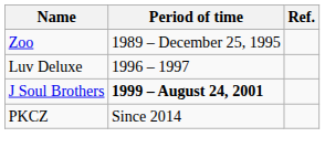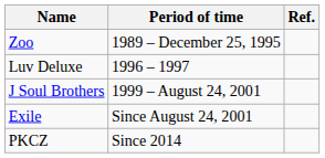 <table class="wikitable">
 <tr>
 <th>Name</th>
 <th>Period of time</th>
 <th>Ref.</th>
 </tr>
 <tr>
 <td><a href='#'>Zoo</a></td>
 <td>1989 – December 25, 1995</td>
 <td></td>
 </tr>
 <tr>
 <td>Luv Deluxe</td>
 <td>1996 – 1997</td>
 <td></td>
 </tr>
 <tr>
 <td><a href='#'>J Soul Brothers</a></td>
-<td><strong>1999 – August 24, 2001</strong></td>
+<td>1999 – August 24, 2001</td>
+<td></td>
+</tr>
+<tr>
+<td><a href='#'>Exile</a></td>
+<td>Since August 24, 2001</td>
 <td></td>
 </tr>
 <tr>
 <td>PKCZ</td>
 <td>Since 2014</td>
 <td></td>
 </tr>
 </table>
